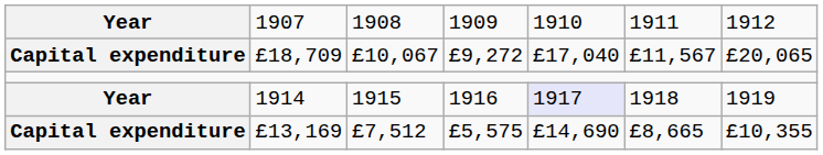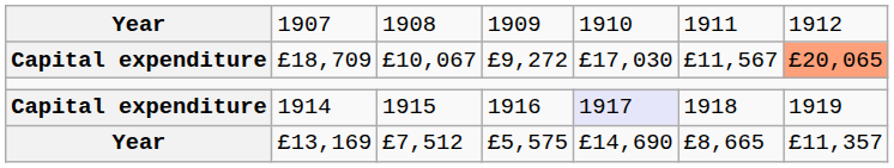 <table class="wikitable">
 <tr>
 <th>Year</th>
 <td>1907</td>
 <td>1908</td>
 <td>1909</td>
 <td>1910</td>
 <td>1911</td>
 <td>1912</td>
 </tr>
 <tr>
 <th>Capital expenditure</th>
 <td>£18,709</td>
 <td>£10,067</td>
 <td>£9,272</td>
-<td>£17,040</td>
+<td>£17,030</td>
 <td>£11,567</td>
-<td>£20,065</td>
+<td style="background: lightsalmon;">£20,065</td>
 </tr>
 <tr>
 <td colspan="7"></td>
 </tr>
 <tr>
-<th>Year</th>
+<th>Capital expenditure</th>
 <td>1914</td>
 <td>1915</td>
 <td>1916</td>
 <td style="background: lavender;">1917</td>
 <td>1918</td>
 <td>1919</td>
 </tr>
 <tr>
-<th>Capital expenditure</th>
+<th>Year</th>
 <td>£13,169</td>
 <td>£7,512</td>
 <td>£5,575</td>
 <td>£14,690</td>
 <td>£8,665</td>
-<td>£10,355</td>
+<td>£11,357</td>
 </tr>
 </table>
